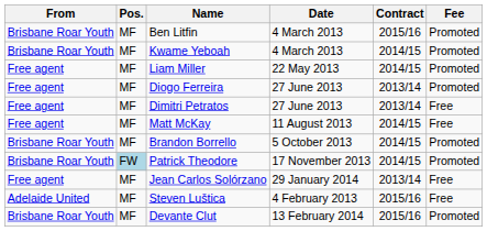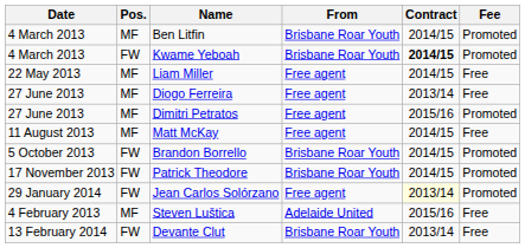 <table class="wikitable sortable">
 <tr>
-<th>From</th>
+<th>Date</th>
 <th>Pos.</th>
 <th>Name</th>
-<th>Date</th>
+<th>From</th>
 <th>Contract</th>
 <th>Fee</th>
 </tr>
 <tr>
-<td><a href='#'>Brisbane Roar Youth</a></td>
+<td>4 March 2013</td>
 <td>MF</td>
 <td> Ben Litfin</td>
+<td><a href='#'>Brisbane Roar Youth</a></td>
+<td style="text-align:center;">2014/15</td>
+<td>Promoted</td>
+</tr>
+<tr>
 <td>4 March 2013</td>
+<td>FW</td>
+<td> <a href='#'>Kwame Yeboah</a></td>
+<td><a href='#'>Brisbane Roar Youth</a></td>
+<td style="text-align:center;"><strong>2014/15</strong></td>
+<td>Promoted</td>
+</tr>
+<tr>
+<td>22 May 2013</td>
+<td>MF</td>
+<td> <a href='#'>Liam Miller</a></td>
+<td><a href='#'>Free agent</a></td>
+<td style="text-align:center;">2014/15</td>
+<td>Free</td>
+</tr>
+<tr>
+<td>27 June 2013</td>
+<td>MF</td>
+<td> <a href='#'>Diogo Ferreira</a></td>
+<td><a href='#'>Free agent</a></td>
+<td style="text-align:center;">2013/14</td>
+<td>Free</td>
+</tr>
+<tr>
+<td>27 June 2013</td>
+<td>MF</td>
+<td> <a href='#'>Dimitri Petratos</a></td>
+<td><a href='#'>Free agent</a></td>
 <td style="text-align:center;">2015/16</td>
 <td>Promoted</td>
 </tr>
 <tr>
+<td>11 August 2013</td>
+<td>MF</td>
+<td> <a href='#'>Matt McKay</a></td>
+<td><a href='#'>Free agent</a></td>
+<td style="text-align:center;">2014/15</td>
+<td>Free</td>
+</tr>
+<tr>
+<td>5 October 2013</td>
+<td>FW</td>
+<td> <a href='#'>Brandon Borrello</a></td>
 <td><a href='#'>Brisbane Roar Youth</a></td>
-<td>MF</td>
-<td> <a href='#'>Kwame Yeboah</a></td>
-<td>4 March 2013</td>
 <td style="text-align:center;">2014/15</td>
 <td>Promoted</td>
 </tr>
 <tr>
-<td><a href='#'>Free agent</a></td>
-<td>MF</td>
-<td> <a href='#'>Liam Miller</a></td>
-<td>22 May 2013</td>
+<td>17 November 2013</td>
+<td>FW</td>
+<td> <a href='#'>Patrick Theodore</a></td>
+<td><a href='#'>Brisbane Roar Youth</a></td>
 <td style="text-align:center;">2014/15</td>
 <td>Promoted</td>
 </tr>
 <tr>
+<td>29 January 2014</td>
+<td>FW</td>
+<td> <a href='#'>Jean Carlos Solórzano</a></td>
 <td><a href='#'>Free agent</a></td>
-<td>MF</td>
-<td> <a href='#'>Diogo Ferreira</a></td>
-<td>27 June 2013</td>
-<td style="text-align:center;">2013/14</td>
+<td style="background: lightyellow; text-align:center;">2013/14</td>
 <td>Promoted</td>
 </tr>
 <tr>
-<td><a href='#'>Free agent</a></td>
-<td>MF</td>
-<td> <a href='#'>Dimitri Petratos</a></td>
-<td>27 June 2013</td>
-<td style="text-align:center;">2013/14</td>
-<td>Free</td>
-</tr>
-<tr>
-<td><a href='#'>Free agent</a></td>
-<td>MF</td>
-<td> <a href='#'>Matt McKay</a></td>
-<td>11 August 2013</td>
-<td style="text-align:center;">2014/15</td>
-<td>Free</td>
-</tr>
-<tr>
-<td><a href='#'>Brisbane Roar Youth</a></td>
-<td>MF</td>
-<td> <a href='#'>Brandon Borrello</a></td>
-<td>5 October 2013</td>
-<td style="text-align:center;">2014/15</td>
-<td>Promoted</td>
-</tr>
-<tr>
-<td><a href='#'>Brisbane Roar Youth</a></td>
-<td style="background: lightblue;">FW</td>
-<td> <a href='#'>Patrick Theodore</a></td>
-<td>17 November 2013</td>
-<td style="text-align:center;">2014/15</td>
-<td>Promoted</td>
-</tr>
-<tr>
-<td><a href='#'>Free agent</a></td>
-<td>MF</td>
-<td> <a href='#'>Jean Carlos Solórzano</a></td>
-<td>29 January 2014</td>
-<td style="text-align:center;">2013/14</td>
-<td>Free</td>
-</tr>
-<tr>
-<td> <a href='#'>Adelaide United</a></td>
+<td>4 February 2013</td>
 <td>MF</td>
 <td> <a href='#'>Steven Luštica</a></td>
-<td>4 February 2013</td>
+<td> <a href='#'>Adelaide United</a></td>
 <td align="center">2015/16</td>
 <td>Free</td>
 </tr>
 <tr>
+<td>13 February 2014</td>
+<td>FW</td>
+<td> <a href='#'>Devante Clut</a></td>
 <td><a href='#'>Brisbane Roar Youth</a></td>
-<td>MF</td>
-<td> <a href='#'>Devante Clut</a></td>
-<td>13 February 2014</td>
-<td style="text-align:center;">2015/16</td>
-<td>Promoted</td>
+<td style="text-align:center;">2013/14</td>
+<td>Free</td>
 </tr>
 </table>
